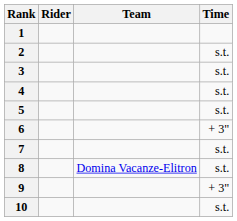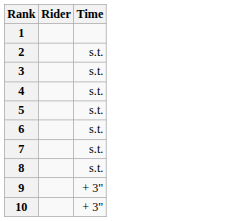 <table class="wikitable">
 <tr>
 <th scope="col">Rank</th>
 <th scope="col">Rider</th>
-<th scope="col">Team</th>
 <th scope="col">Time</th>
 </tr>
 <tr>
 <th style="text-align:center;">1</th>
-<td></td>
 <td></td>
 <td style="text-align:right;"></td>
 </tr>
 <tr>
 <th style="text-align:center;">2</th>
 <td></td>
-<td></td>
 <td style="text-align:right;">s.t.</td>
 </tr>
 <tr>
 <th style="text-align:center;">3</th>
-<td></td>
 <td></td>
 <td style="text-align:right;">s.t.</td>
 </tr>
 <tr>
 <th style="text-align:center;">4</th>
 <td></td>
-<td></td>
 <td style="text-align:right;">s.t.</td>
 </tr>
 <tr>
 <th style="text-align:center;">5</th>
-<td></td>
 <td></td>
 <td style="text-align:right;">s.t.</td>
 </tr>
 <tr>
 <th style="text-align:center;">6</th>
 <td></td>
-<td></td>
-<td style="text-align:right;">+ 3"</td>
+<td style="text-align:right;">s.t.</td>
 </tr>
 <tr>
 <th style="text-align:center;">7</th>
-<td></td>
 <td></td>
 <td style="text-align:right;">s.t.</td>
 </tr>
 <tr>
 <th style="text-align:center;">8</th>
 <td></td>
-<td><a href='#'>Domina Vacanze-Elitron</a></td>
 <td style="text-align:right;">s.t.</td>
 </tr>
 <tr>
 <th style="text-align:center;">9</th>
-<td></td>
 <td></td>
 <td style="text-align:right;">+ 3"</td>
 </tr>
 <tr>
 <th style="text-align:center;">10</th>
 <td></td>
-<td></td>
-<td style="text-align:right;">s.t.</td>
+<td style="text-align:right;">+ 3"</td>
 </tr>
 </table>
